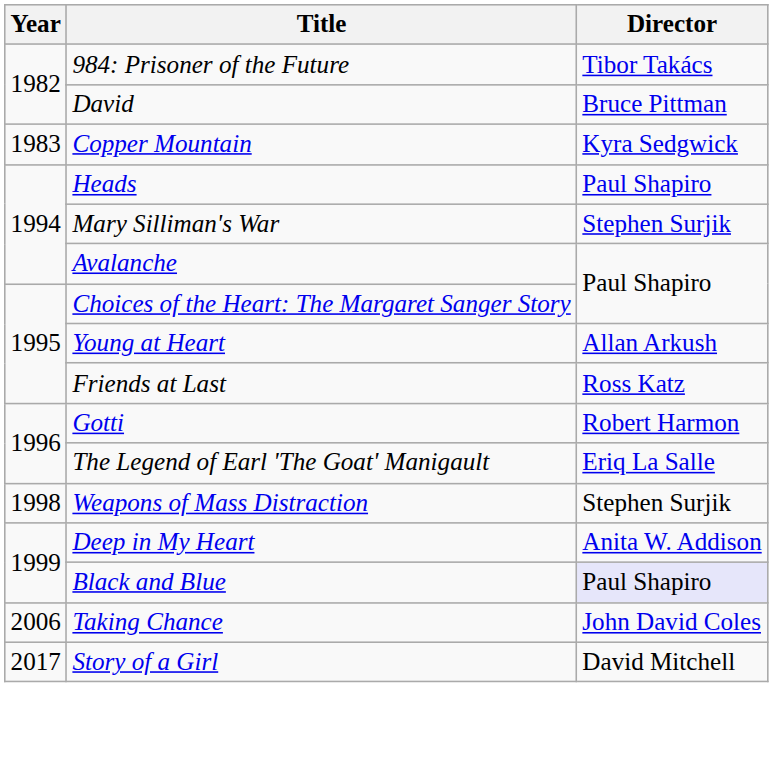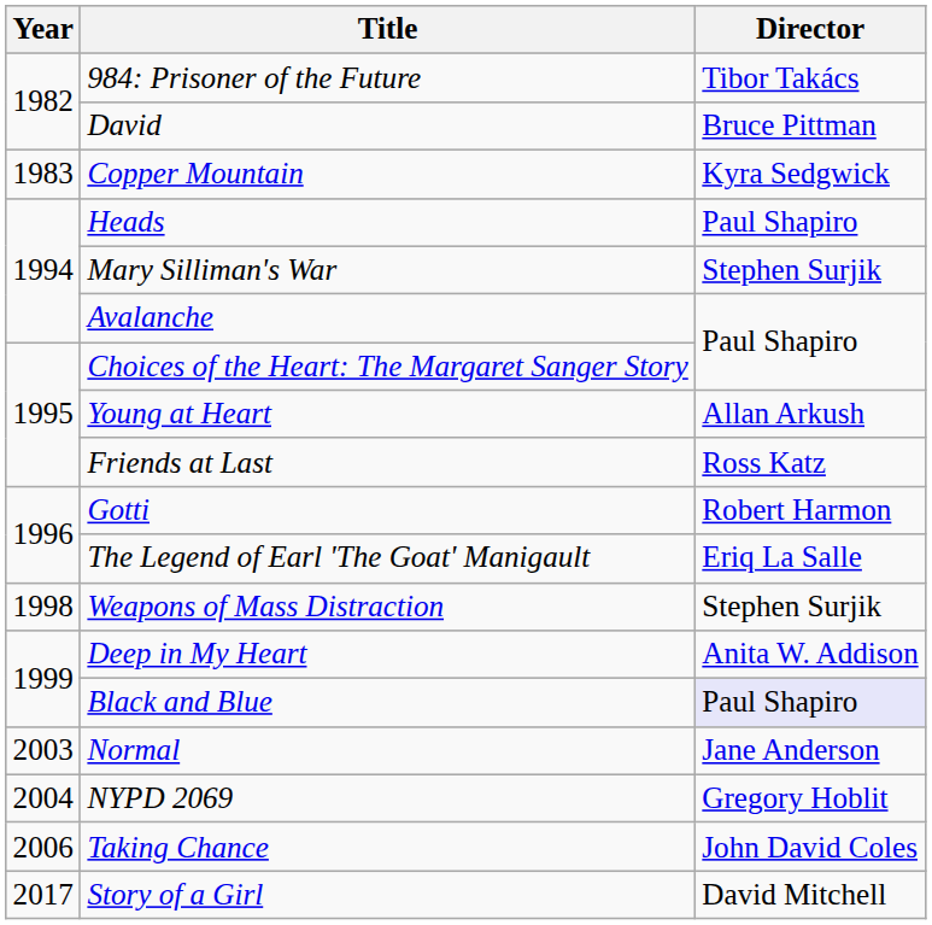 <table class="wikitable">
 <tr>
 <th>Year</th>
 <th>Title</th>
 <th>Director</th>
 </tr>
 <tr>
 <td rowspan=2>1982</td>
 <td><em>984: Prisoner of the Future</em></td>
 <td><a href='#'>Tibor Takács</a></td>
 </tr>
 <tr>
 <td><em>David</em></td>
 <td><a href='#'>Bruce Pittman</a></td>
 </tr>
 <tr>
 <td>1983</td>
 <td><em><a href='#'>Copper Mountain</a></em></td>
 <td><a href='#'>Kyra Sedgwick</a></td>
 </tr>
 <tr>
 <td rowspan=3>1994</td>
 <td><em><a href='#'>Heads</a></em></td>
 <td><a href='#'>Paul Shapiro</a></td>
 </tr>
 <tr>
 <td><em>Mary Silliman's War</em></td>
 <td><a href='#'>Stephen Surjik</a></td>
 </tr>
 <tr>
 <td><em><a href='#'>Avalanche</a></em></td>
 <td rowspan=2>Paul Shapiro</td>
 </tr>
 <tr>
 <td rowspan=3>1995</td>
 <td><em><a href='#'>Choices of the Heart: The Margaret Sanger Story</a></em></td>
 </tr>
 <tr>
 <td><em><a href='#'>Young at Heart</a></em></td>
 <td><a href='#'>Allan Arkush</a></td>
 </tr>
 <tr>
 <td><em>Friends at Last</em></td>
 <td><a href='#'>Ross Katz</a></td>
 </tr>
 <tr>
 <td rowspan=2>1996</td>
 <td><em><a href='#'>Gotti</a></em></td>
 <td><a href='#'>Robert Harmon</a></td>
 </tr>
 <tr>
 <td><em>The Legend of Earl 'The Goat' Manigault</em></td>
 <td><a href='#'>Eriq La Salle</a></td>
 </tr>
 <tr>
 <td>1998</td>
 <td><em><a href='#'>Weapons of Mass Distraction</a></em></td>
 <td>Stephen Surjik</td>
 </tr>
 <tr>
 <td rowspan=2>1999</td>
 <td><em><a href='#'>Deep in My Heart</a></em></td>
 <td><a href='#'>Anita W. Addison</a></td>
 </tr>
 <tr>
 <td><em><a href='#'>Black and Blue</a></em></td>
 <td style="background: lavender;">Paul Shapiro</td>
 </tr>
 <tr>
+<td>2003</td>
+<td><em><a href='#'>Normal</a></em></td>
+<td><a href='#'>Jane Anderson</a></td>
+</tr>
+<tr>
+<td>2004</td>
+<td><em>NYPD 2069</em></td>
+<td><a href='#'>Gregory Hoblit</a></td>
+</tr>
+<tr>
 <td>2006</td>
 <td><em><a href='#'>Taking Chance</a></em></td>
 <td><a href='#'>John David Coles</a></td>
 </tr>
 <tr>
 <td>2017</td>
 <td><em><a href='#'>Story of a Girl</a></em></td>
 <td>David Mitchell</td>
 </tr>
 </table>
